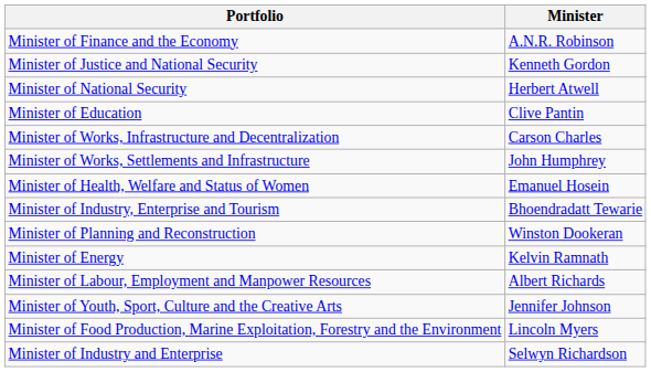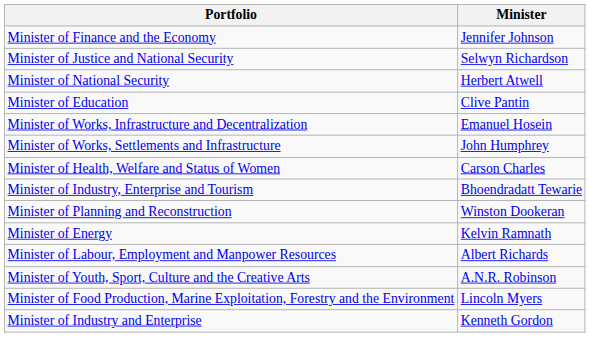 <table class="wikitable">
 <tr>
 <th>Portfolio</th>
 <th colspan=2>Minister</th>
 </tr>
 <tr>
 <td><a href='#'>Minister of Finance and the Economy</a></td>
-<td><a href='#'>A.N.R. Robinson</a></td>
+<td><a href='#'>Jennifer Johnson</a></td>
 </tr>
 <tr>
 <td><a href='#'>Minister of Justice and National Security</a></td>
-<td><a href='#'>Kenneth Gordon</a></td>
+<td><a href='#'>Selwyn Richardson</a></td>
 </tr>
 <tr>
 <td><a href='#'>Minister of National Security</a></td>
 <td><a href='#'>Herbert Atwell</a></td>
 </tr>
 <tr>
 <td><a href='#'>Minister of Education</a></td>
 <td><a href='#'>Clive Pantin</a></td>
 </tr>
 <tr>
 <td><a href='#'>Minister of Works, Infrastructure and Decentralization</a></td>
-<td><a href='#'>Carson Charles</a></td>
+<td><a href='#'>Emanuel Hosein</a></td>
 </tr>
 <tr>
 <td><a href='#'>Minister of Works, Settlements and Infrastructure</a></td>
 <td><a href='#'>John Humphrey</a></td>
 </tr>
 <tr>
 <td><a href='#'>Minister of Health, Welfare and Status of Women</a></td>
-<td><a href='#'>Emanuel Hosein</a></td>
+<td><a href='#'>Carson Charles</a></td>
 </tr>
 <tr>
 <td><a href='#'>Minister of Industry, Enterprise and Tourism</a></td>
 <td><a href='#'>Bhoendradatt Tewarie</a></td>
 </tr>
 <tr>
 <td><a href='#'>Minister of Planning and Reconstruction</a></td>
 <td><a href='#'>Winston Dookeran</a></td>
 </tr>
 <tr>
 <td><a href='#'>Minister of Energy</a></td>
 <td><a href='#'>Kelvin Ramnath</a></td>
 </tr>
 <tr>
 <td><a href='#'>Minister of Labour, Employment and Manpower Resources</a></td>
 <td><a href='#'>Albert Richards</a></td>
 </tr>
 <tr>
 <td><a href='#'>Minister of Youth, Sport, Culture and the Creative Arts</a></td>
-<td><a href='#'>Jennifer Johnson</a></td>
+<td><a href='#'>A.N.R. Robinson</a></td>
 </tr>
 <tr>
 <td><a href='#'>Minister of Food Production, Marine Exploitation, Forestry and the Environment</a></td>
 <td><a href='#'>Lincoln Myers</a></td>
 </tr>
 <tr>
 <td><a href='#'>Minister of Industry and Enterprise</a></td>
-<td><a href='#'>Selwyn Richardson</a></td>
+<td><a href='#'>Kenneth Gordon</a></td>
 </tr>
 </table>
